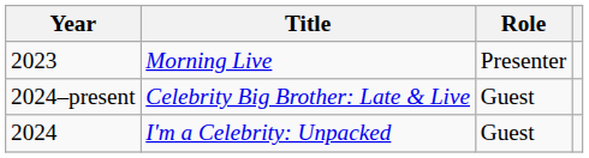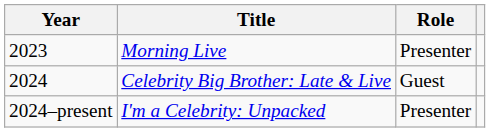 <table class="wikitable plainrowheaders sortable">
 <tr>
 <th>Year</th>
 <th>Title</th>
 <th>Role</th>
 <th class="unsortable"></th>
 </tr>
 <tr>
 <td>2023</td>
 <td><em><a href='#'>Morning Live</a></em></td>
 <td>Presenter</td>
 <td align="center"></td>
 </tr>
 <tr>
-<td>2024–present</td>
+<td>2024</td>
 <td><em><a href='#'>Celebrity Big Brother: Late & Live</a></em></td>
 <td>Guest</td>
 <td align="center"></td>
 </tr>
 <tr>
-<td>2024</td>
+<td>2024–present</td>
 <td><em><a href='#'>I'm a Celebrity: Unpacked</a></em></td>
-<td>Guest</td>
+<td>Presenter</td>
 <td align="center"></td>
 </tr>
 </table>
